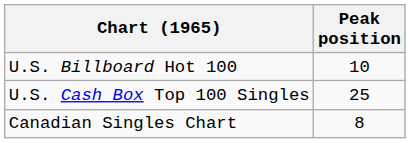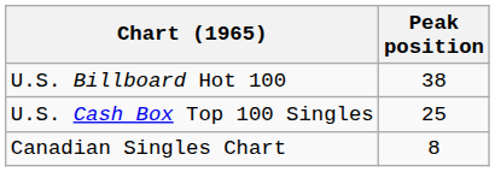 <table class="wikitable sortable">
 <tr>
 <th>Chart (1965)</th>
 <th>Peak<br>position</th>
 </tr>
 <tr>
 <td>U.S. <em>Billboard</em> Hot 100</td>
-<td align="center">10</td>
+<td align="center">38</td>
 </tr>
 <tr>
 <td>U.S. <em><a href='#'>Cash Box</a></em> Top 100 Singles</td>
 <td align="center">25</td>
 </tr>
 <tr>
 <td align="left">Canadian Singles Chart</td>
 <td align="center">8</td>
 </tr>
 </table>
